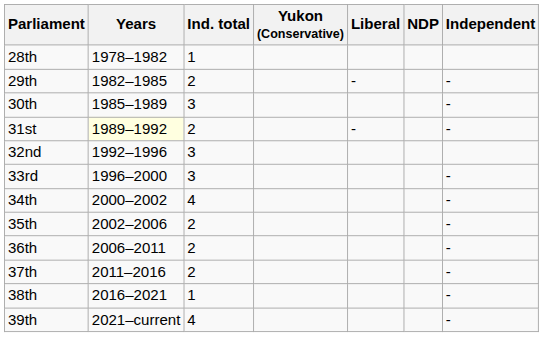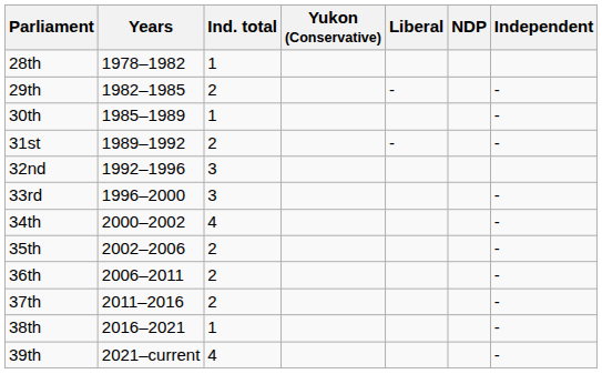 <table class="wikitable sortable">
 <tr>
 <th data-sort-type="number">Parliament</th>
 <th>Years</th>
 <th>Ind. total</th>
 <th>Yukon<br><small>(Conservative)</small></th>
 <th>Liberal</th>
 <th>NDP</th>
 <th>Independent</th>
 </tr>
 <tr>
 <td>28th</td>
 <td>1978–1982</td>
 <td>1</td>
 <td></td>
 <td></td>
 <td></td>
 <td></td>
 </tr>
 <tr>
 <td>29th</td>
 <td>1982–1985</td>
 <td>2</td>
 <td></td>
 <td>-</td>
 <td></td>
 <td>-</td>
 </tr>
 <tr>
 <td>30th</td>
 <td>1985–1989</td>
-<td>3</td>
+<td>1</td>
 <td></td>
 <td></td>
 <td></td>
 <td>-</td>
 </tr>
 <tr>
 <td>31st</td>
-<td style="background: lightyellow;">1989–1992</td>
+<td>1989–1992</td>
 <td>2</td>
 <td></td>
 <td>-</td>
 <td></td>
 <td>-</td>
 </tr>
 <tr>
 <td>32nd</td>
 <td>1992–1996</td>
 <td>3</td>
 <td></td>
 <td></td>
 <td></td>
 <td></td>
 </tr>
 <tr>
 <td>33rd</td>
 <td>1996–2000</td>
 <td>3</td>
 <td></td>
 <td></td>
 <td></td>
 <td>-</td>
 </tr>
 <tr>
 <td>34th</td>
 <td>2000–2002</td>
 <td>4</td>
 <td></td>
 <td></td>
 <td></td>
 <td>-</td>
 </tr>
 <tr>
 <td>35th</td>
 <td>2002–2006</td>
 <td>2</td>
 <td></td>
 <td></td>
 <td></td>
 <td>-</td>
 </tr>
 <tr>
 <td>36th</td>
 <td>2006–2011</td>
 <td>2</td>
 <td></td>
 <td></td>
 <td></td>
 <td>-</td>
 </tr>
 <tr>
 <td>37th</td>
 <td>2011–2016</td>
 <td>2</td>
 <td></td>
 <td></td>
 <td></td>
 <td>-</td>
 </tr>
 <tr>
 <td>38th</td>
 <td>2016–2021</td>
 <td>1</td>
 <td></td>
 <td></td>
 <td></td>
 <td>-</td>
 </tr>
 <tr>
 <td>39th</td>
 <td>2021–current</td>
 <td>4</td>
 <td></td>
 <td></td>
 <td></td>
 <td>-</td>
 </tr>
 </table>
